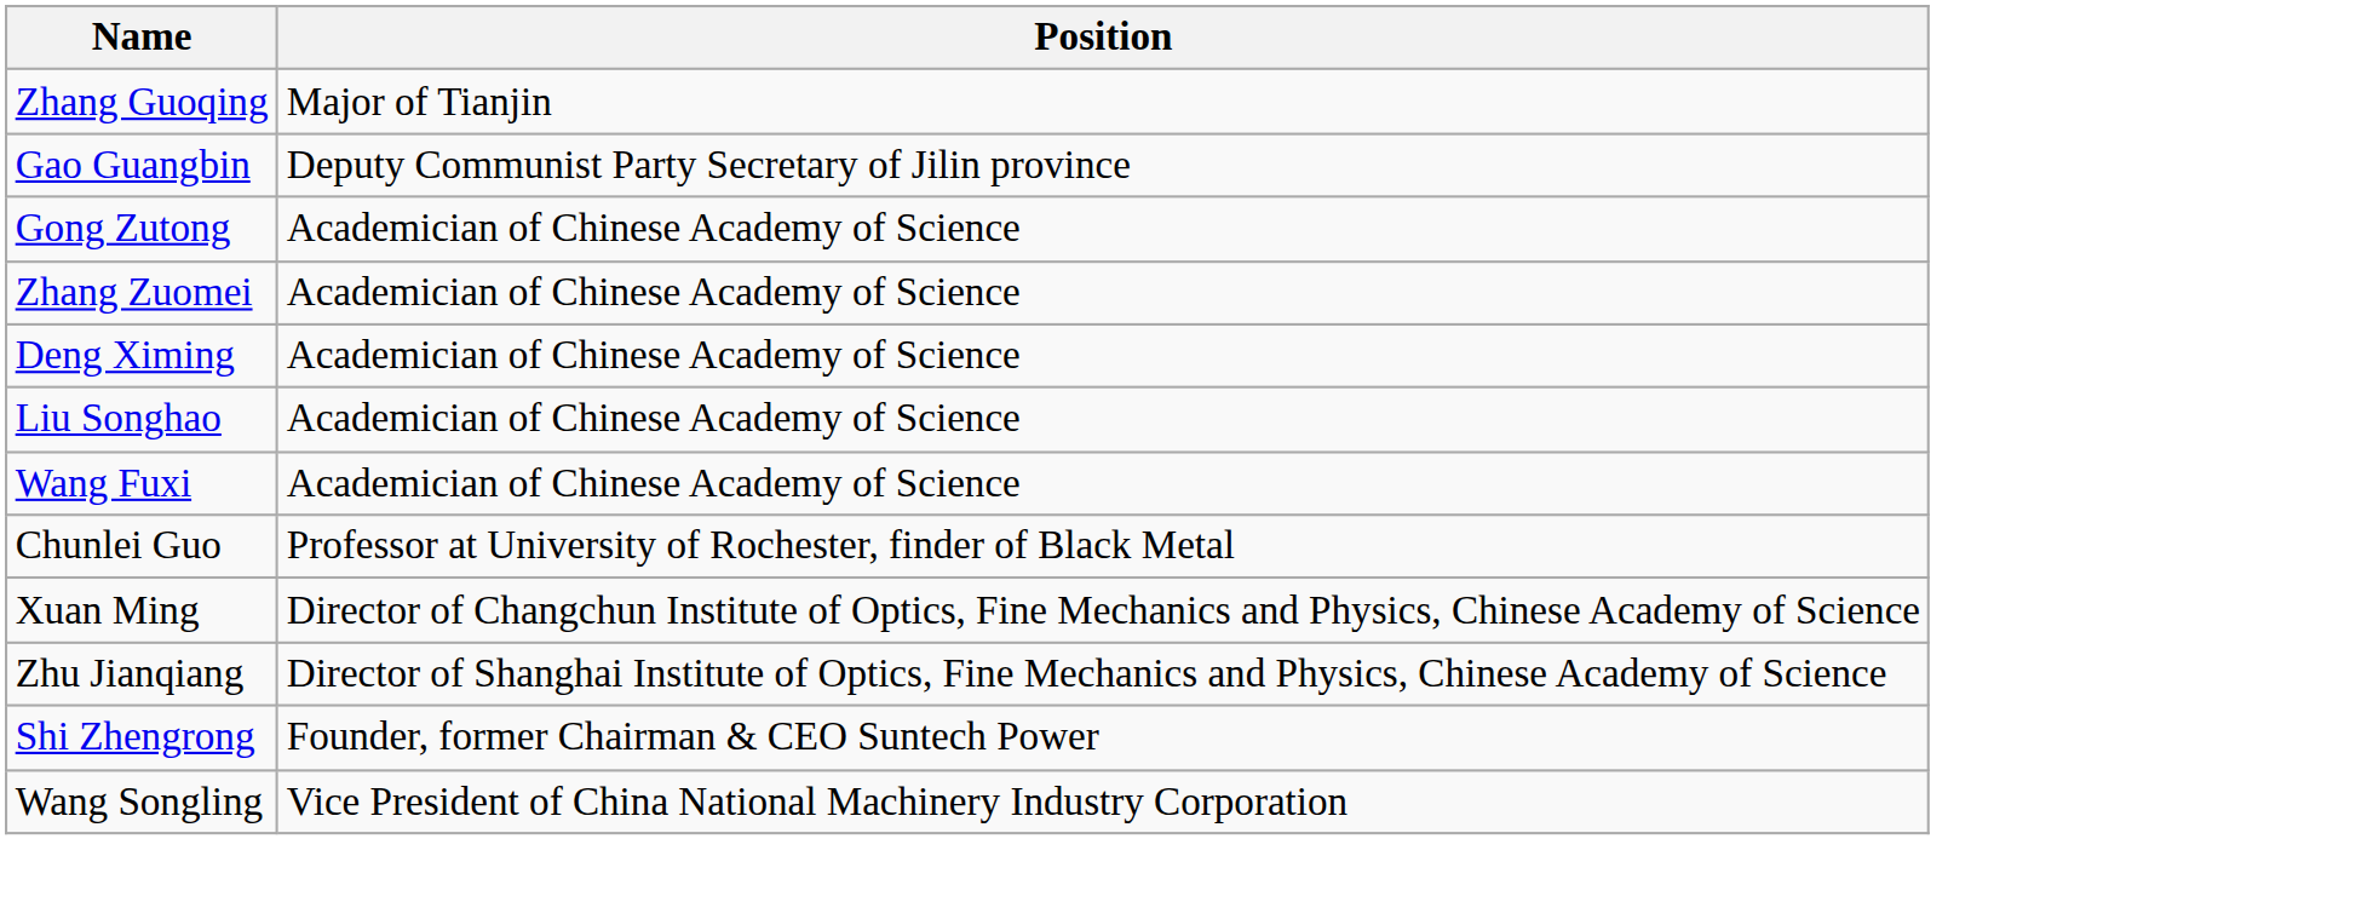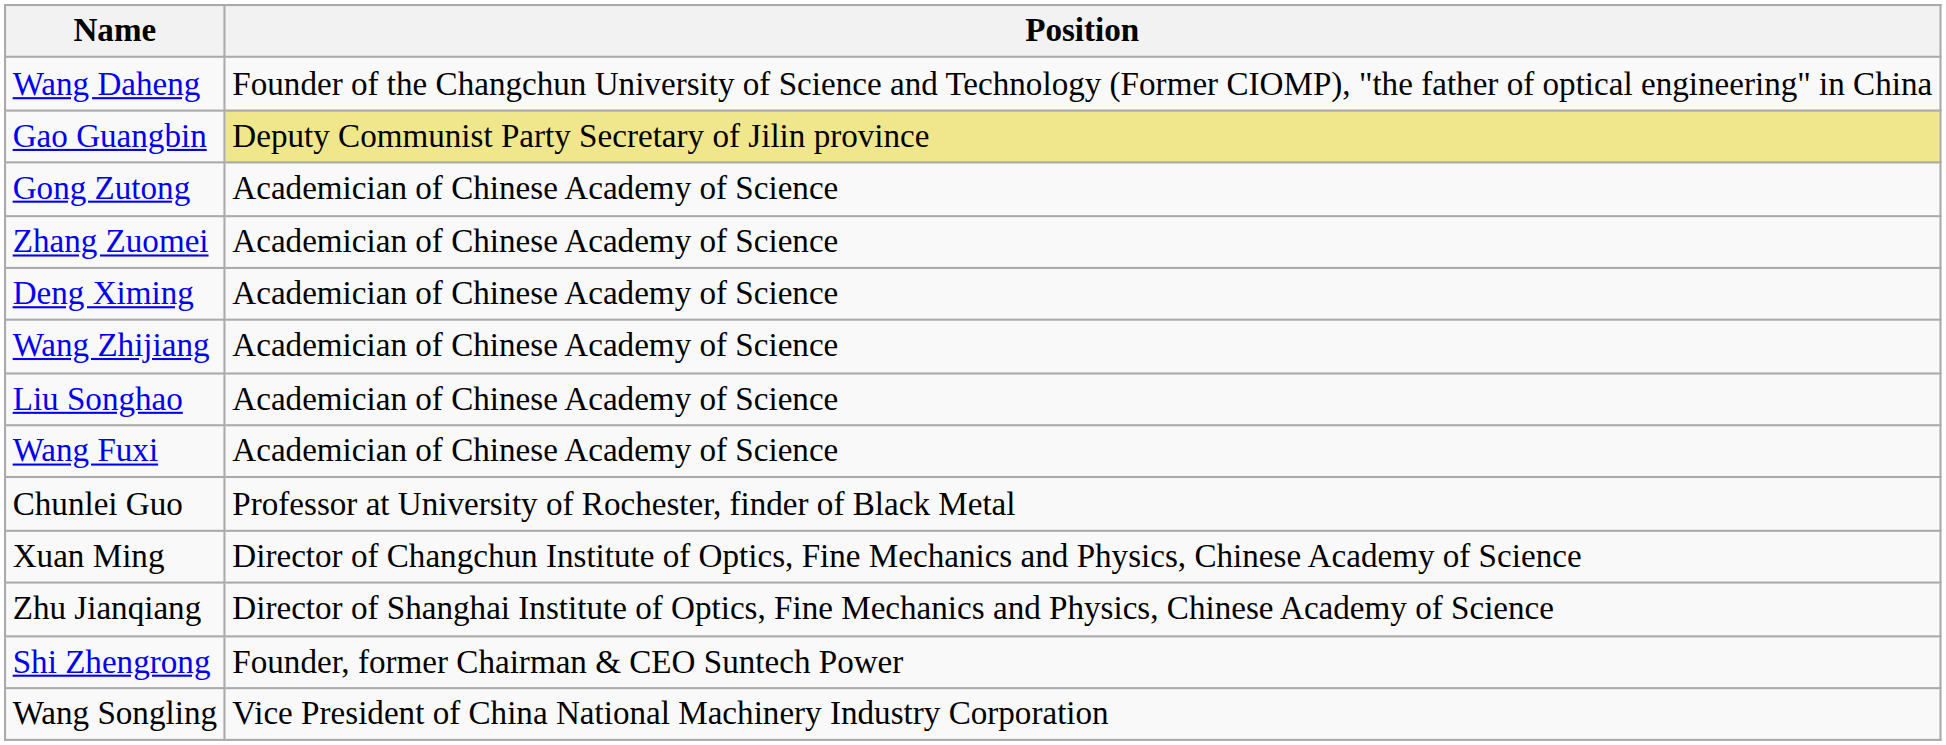 <table class="wikitable sortable">
 <tr>
 <th>Name</th>
 <th>Position</th>
 </tr>
 <tr>
-<td><a href='#'>Zhang Guoqing</a></td>
-<td>Major of Tianjin</td>
+<td><a href='#'>Wang Daheng</a></td>
+<td>Founder of the Changchun University of Science and Technology (Former CIOMP), "the father of optical engineering" in China</td>
 </tr>
 <tr>
 <td><a href='#'>Gao Guangbin</a></td>
-<td>Deputy Communist Party Secretary of Jilin province</td>
+<td style="background: khaki;">Deputy Communist Party Secretary of Jilin province</td>
 </tr>
 <tr>
 <td><a href='#'>Gong Zutong</a></td>
 <td>Academician of Chinese Academy of Science</td>
 </tr>
 <tr>
 <td><a href='#'>Zhang Zuomei</a></td>
 <td>Academician of Chinese Academy of Science</td>
 </tr>
 <tr>
 <td><a href='#'>Deng Ximing</a></td>
+<td>Academician of Chinese Academy of Science</td>
+</tr>
+<tr>
+<td><a href='#'>Wang Zhijiang</a></td>
 <td>Academician of Chinese Academy of Science</td>
 </tr>
 <tr>
 <td><a href='#'>Liu Songhao</a></td>
 <td>Academician of Chinese Academy of Science</td>
 </tr>
 <tr>
 <td><a href='#'>Wang Fuxi</a></td>
 <td>Academician of Chinese Academy of Science</td>
 </tr>
 <tr>
 <td>Chunlei Guo</td>
 <td>Professor at University of Rochester, finder of Black Metal</td>
 </tr>
 <tr>
 <td>Xuan Ming</td>
 <td>Director of Changchun Institute of Optics, Fine Mechanics and Physics, Chinese Academy of Science</td>
 </tr>
 <tr>
 <td>Zhu Jianqiang</td>
 <td>Director of Shanghai Institute of Optics, Fine Mechanics and Physics, Chinese Academy of Science</td>
 </tr>
 <tr>
 <td><a href='#'>Shi Zhengrong</a></td>
 <td>Founder, former Chairman & CEO Suntech Power</td>
 </tr>
 <tr>
 <td>Wang Songling</td>
 <td>Vice President of China National Machinery Industry Corporation</td>
 </tr>
 </table>
